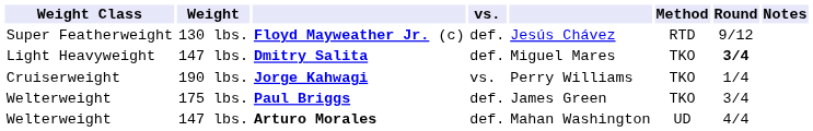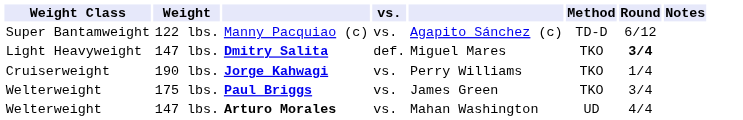 <table class="toccolours" style="font-size: 85%;">
 <tr>
 <th style="background:#e6e8fa; color:#000; text-align:center;">Weight Class</th>
 <th style="background:#e6e8fa; color:#000; text-align:center;">Weight</th>
 <th style="background:#e6e8fa; color:#000; text-align:center;"></th>
 <th style="background:#e6e8fa; color:#000; text-align:center;">vs.</th>
 <th style="background:#e6e8fa; color:#000; text-align:center;"></th>
 <th style="background:#e6e8fa; color:#000; text-align:center;">Method</th>
 <th style="background:#e6e8fa; color:#000; text-align:center;">Round</th>
 <th style="background:#e6e8fa; color:#000; text-align:center;">Notes</th>
 </tr>
 <tr>
-<td>Super Featherweight</td>
-<td>130 lbs.</td>
-<td><strong><a href='#'>Floyd Mayweather Jr.</a></strong> (c)</td>
-<td>def.</td>
-<td><a href='#'>Jesús Chávez</a></td>
-<td align=center>RTD</td>
-<td align=center>9/12</td>
+<td>Super Bantamweight</td>
+<td>122 lbs.</td>
+<td><a href='#'>Manny Pacquiao</a> (c)</td>
+<td>vs.</td>
+<td><a href='#'>Agapito Sánchez</a> (c)</td>
+<td align=center>TD-D</td>
+<td align=center>6/12</td>
 <td></td>
 </tr>
 <tr>
 <td>Light Heavyweight</td>
 <td>147 lbs.</td>
 <td><strong><a href='#'>Dmitry Salita</a></strong></td>
 <td>def.</td>
 <td>Miguel Mares</td>
 <td align=center>TKO</td>
 <td align=center><strong>3/4</strong></td>
 </tr>
 <tr>
 <td>Cruiserweight</td>
 <td>190 lbs.</td>
 <td><strong><a href='#'>Jorge Kahwagi</a></strong></td>
 <td>vs.</td>
 <td>Perry Williams</td>
 <td align=center>TKO</td>
 <td align=center>1/4</td>
 </tr>
 <tr>
 <td>Welterweight</td>
 <td>175 lbs.</td>
 <td><strong><a href='#'>Paul Briggs</a></strong></td>
-<td>def.</td>
+<td>vs.</td>
 <td>James Green</td>
 <td align=center>TKO</td>
 <td align=center>3/4</td>
 </tr>
 <tr>
 <td>Welterweight</td>
 <td>147 lbs.</td>
 <td><strong>Arturo Morales</strong></td>
-<td>def.</td>
+<td>vs.</td>
 <td>Mahan Washington</td>
 <td align=center>UD</td>
 <td align=center>4/4</td>
 </tr>
 </table>
